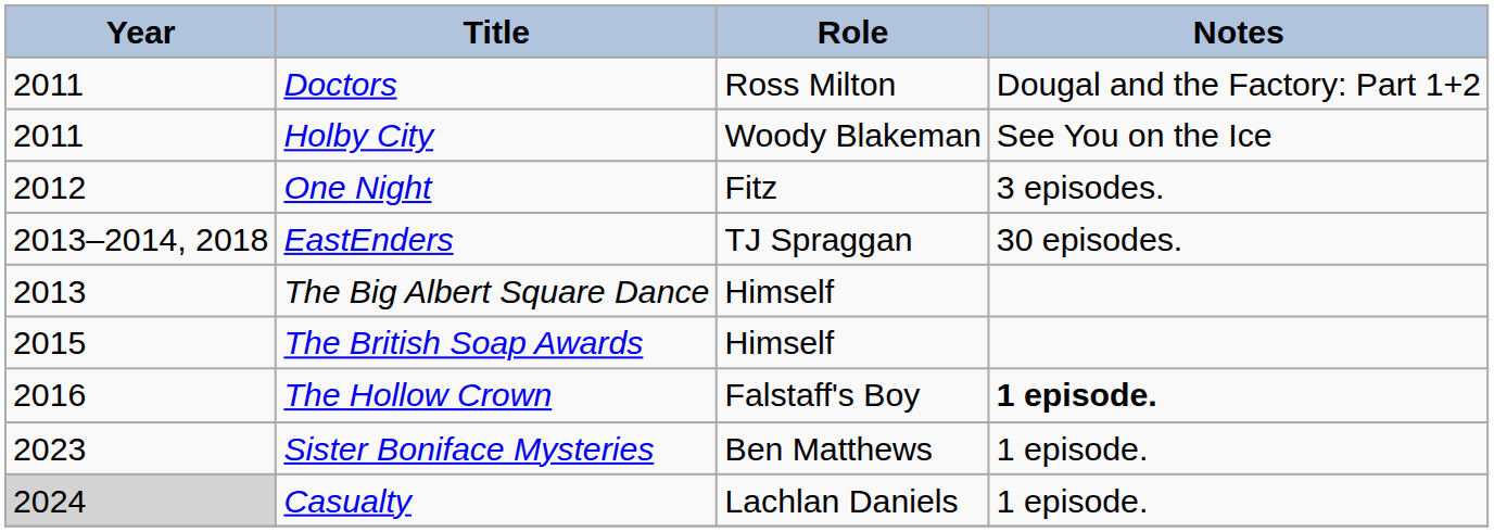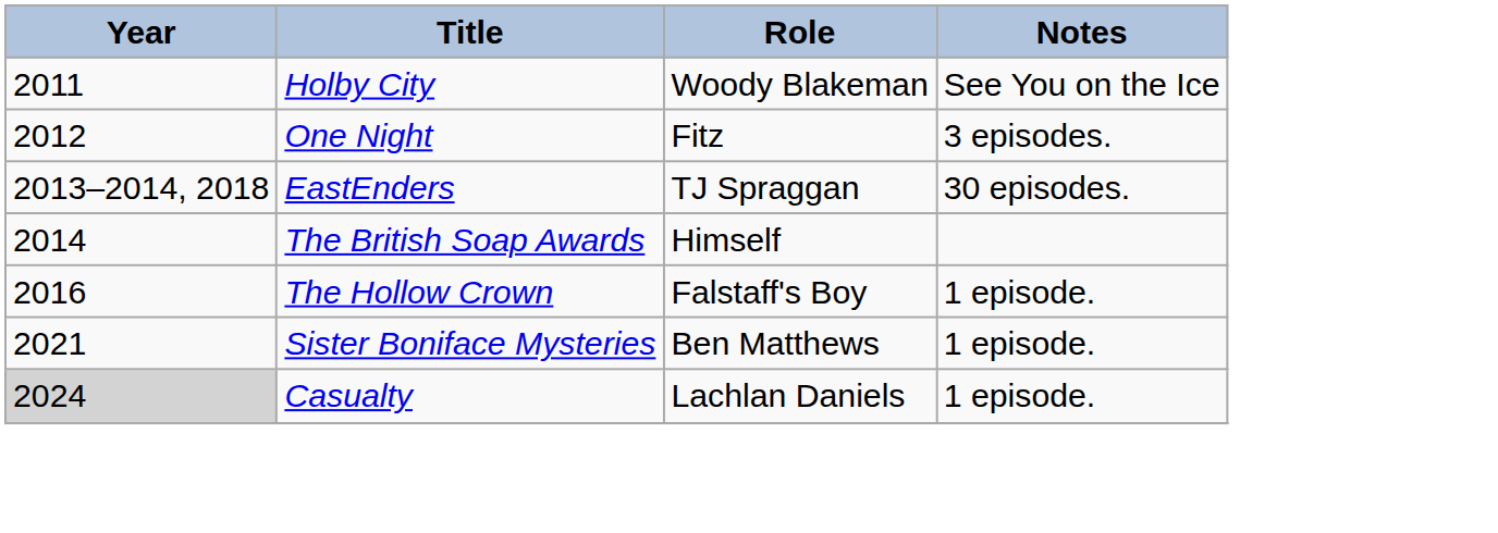 <table class="wikitable" style="font-size:95%">
 <tr style="text-align:center;">
 <th style="background:#B0C4DE;">Year</th>
 <th style="background:#B0C4DE;">Title</th>
 <th style="background:#B0C4DE;">Role</th>
 <th style="background:#B0C4DE;">Notes</th>
-</tr>
-<tr>
-<td>2011</td>
-<td><em><a href='#'>Doctors</a></em></td>
-<td>Ross Milton</td>
-<td>Dougal and the Factory: Part 1+2</td>
 </tr>
 <tr>
 <td>2011</td>
 <td><em><a href='#'>Holby City</a></em></td>
 <td>Woody Blakeman</td>
 <td>See You on the Ice</td>
 </tr>
 <tr>
 <td>2012</td>
 <td><em><a href='#'>One Night</a></em></td>
 <td>Fitz</td>
 <td>3 episodes.</td>
 </tr>
 <tr>
 <td>2013–2014, 2018</td>
 <td><em><a href='#'>EastEnders</a></em></td>
 <td>TJ Spraggan</td>
 <td>30 episodes.</td>
 </tr>
 <tr>
-<td>2013</td>
-<td><em>The Big Albert Square Dance</em></td>
-<td>Himself</td>
-<td></td>
-</tr>
-<tr>
-<td>2015</td>
+<td>2014</td>
 <td><em><a href='#'>The British Soap Awards</a></em></td>
 <td>Himself</td>
 <td></td>
 </tr>
 <tr>
 <td>2016</td>
 <td><em><a href='#'>The Hollow Crown</a></em></td>
 <td>Falstaff's Boy</td>
-<td><strong>1 episode.</strong></td>
+<td>1 episode.</td>
 </tr>
 <tr>
-<td>2023</td>
+<td>2021</td>
 <td><em><a href='#'>Sister Boniface Mysteries</a></em></td>
 <td>Ben Matthews</td>
 <td>1 episode.</td>
 </tr>
 <tr>
 <td style="background: lightgrey;">2024</td>
 <td><em><a href='#'>Casualty</a></em></td>
 <td>Lachlan Daniels</td>
 <td>1 episode.</td>
 </tr>
 <tr>
 </tr>
 </table>
